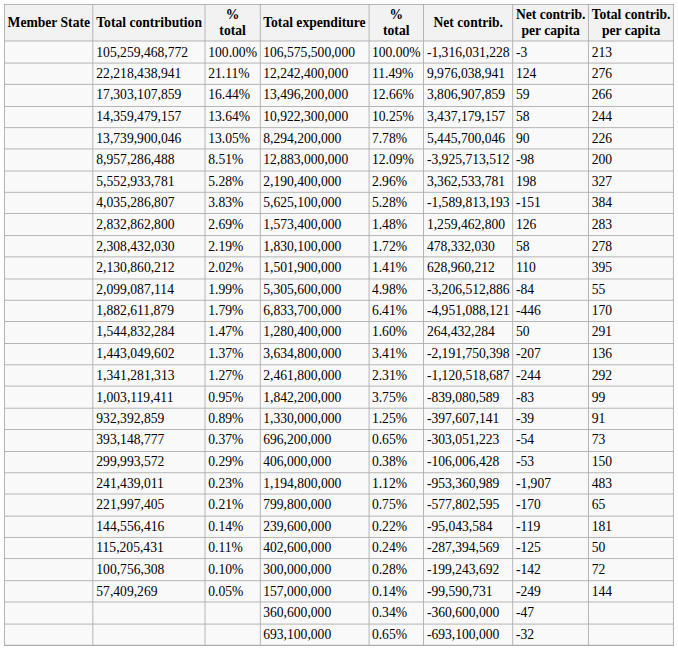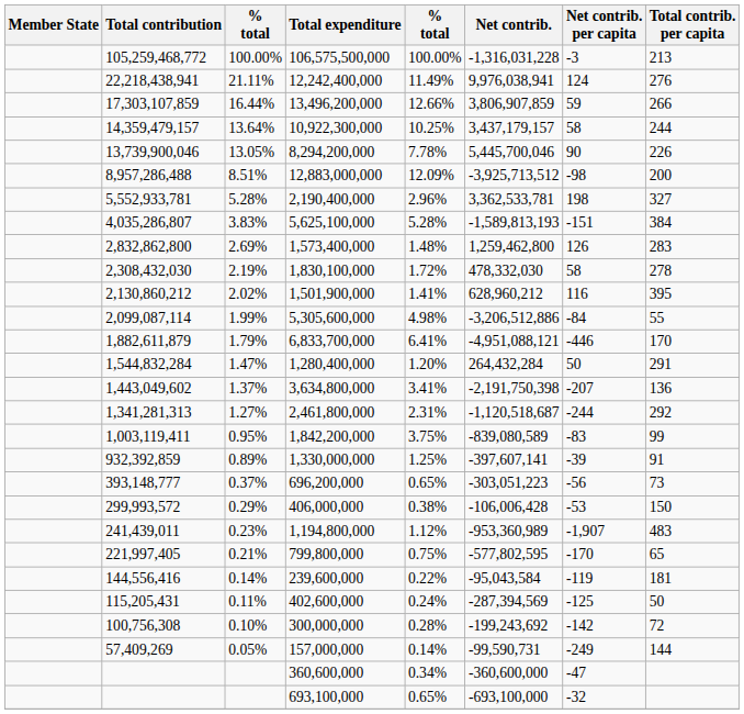 <table class="wikitable sortable col1left" >
 <tr>
 <th>Member State</th>
 <th>Total contribution</th>
 <th>%<br>total</th>
 <th>Total expenditure</th>
 <th>%<br>total</th>
 <th>Net contrib.</th>
 <th>Net contrib.<br>per capita</th>
 <th>Total contrib.<br>per capita</th>
 </tr>
 <tr>
 <td></td>
 <td>105,259,468,772</td>
 <td>100.00%</td>
 <td>106,575,500,000</td>
 <td>100.00%</td>
 <td>-1,316,031,228</td>
 <td>-3</td>
 <td>213</td>
 </tr>
 <tr>
 <td></td>
 <td>22,218,438,941</td>
 <td>21.11%</td>
 <td>12,242,400,000</td>
 <td>11.49%</td>
 <td>9,976,038,941</td>
 <td>124</td>
 <td>276</td>
 </tr>
 <tr>
 <td></td>
 <td>17,303,107,859</td>
 <td>16.44%</td>
 <td>13,496,200,000</td>
 <td>12.66%</td>
 <td>3,806,907,859</td>
 <td>59</td>
 <td>266</td>
 </tr>
 <tr>
 <td></td>
 <td>14,359,479,157</td>
 <td>13.64%</td>
 <td>10,922,300,000</td>
 <td>10.25%</td>
 <td>3,437,179,157</td>
 <td>58</td>
 <td>244</td>
 </tr>
 <tr>
 <td></td>
 <td>13,739,900,046</td>
 <td>13.05%</td>
 <td>8,294,200,000</td>
 <td>7.78%</td>
 <td>5,445,700,046</td>
 <td>90</td>
 <td>226</td>
 </tr>
 <tr>
 <td></td>
 <td>8,957,286,488</td>
 <td>8.51%</td>
 <td>12,883,000,000</td>
 <td>12.09%</td>
 <td>-3,925,713,512</td>
 <td>-98</td>
 <td>200</td>
 </tr>
 <tr>
 <td></td>
 <td>5,552,933,781</td>
 <td>5.28%</td>
 <td>2,190,400,000</td>
 <td>2.96%</td>
 <td>3,362,533,781</td>
 <td>198</td>
 <td>327</td>
 </tr>
 <tr>
 <td></td>
 <td>4,035,286,807</td>
 <td>3.83%</td>
 <td>5,625,100,000</td>
 <td>5.28%</td>
 <td>-1,589,813,193</td>
 <td>-151</td>
 <td>384</td>
 </tr>
 <tr>
 <td></td>
 <td>2,832,862,800</td>
 <td>2.69%</td>
 <td>1,573,400,000</td>
 <td>1.48%</td>
 <td>1,259,462,800</td>
 <td>126</td>
 <td>283</td>
 </tr>
 <tr>
 <td></td>
 <td>2,308,432,030</td>
 <td>2.19%</td>
 <td>1,830,100,000</td>
 <td>1.72%</td>
 <td>478,332,030</td>
 <td>58</td>
 <td>278</td>
 </tr>
 <tr>
 <td></td>
 <td>2,130,860,212</td>
 <td>2.02%</td>
 <td>1,501,900,000</td>
 <td>1.41%</td>
 <td>628,960,212</td>
-<td>110</td>
+<td>116</td>
 <td>395</td>
 </tr>
 <tr>
 <td></td>
 <td>2,099,087,114</td>
 <td>1.99%</td>
 <td>5,305,600,000</td>
 <td>4.98%</td>
 <td>-3,206,512,886</td>
 <td>-84</td>
 <td>55</td>
 </tr>
 <tr>
 <td></td>
 <td>1,882,611,879</td>
 <td>1.79%</td>
 <td>6,833,700,000</td>
 <td>6.41%</td>
 <td>-4,951,088,121</td>
 <td>-446</td>
 <td>170</td>
 </tr>
 <tr>
 <td></td>
 <td>1,544,832,284</td>
 <td>1.47%</td>
 <td>1,280,400,000</td>
-<td>1.60%</td>
+<td>1.20%</td>
 <td>264,432,284</td>
 <td>50</td>
 <td>291</td>
 </tr>
 <tr>
 <td></td>
 <td>1,443,049,602</td>
 <td>1.37%</td>
 <td>3,634,800,000</td>
 <td>3.41%</td>
 <td>-2,191,750,398</td>
 <td>-207</td>
 <td>136</td>
 </tr>
 <tr>
 <td></td>
 <td>1,341,281,313</td>
 <td>1.27%</td>
 <td>2,461,800,000</td>
 <td>2.31%</td>
 <td>-1,120,518,687</td>
 <td>-244</td>
 <td>292</td>
 </tr>
 <tr>
 <td></td>
 <td>1,003,119,411</td>
 <td>0.95%</td>
 <td>1,842,200,000</td>
 <td>3.75%</td>
 <td>-839,080,589</td>
 <td>-83</td>
 <td>99</td>
 </tr>
 <tr>
 <td></td>
 <td>932,392,859</td>
 <td>0.89%</td>
 <td>1,330,000,000</td>
 <td>1.25%</td>
 <td>-397,607,141</td>
 <td>-39</td>
 <td>91</td>
 </tr>
 <tr>
 <td></td>
 <td>393,148,777</td>
 <td>0.37%</td>
 <td>696,200,000</td>
 <td>0.65%</td>
 <td>-303,051,223</td>
-<td>-54</td>
+<td>-56</td>
 <td>73</td>
 </tr>
 <tr>
 <td></td>
 <td>299,993,572</td>
 <td>0.29%</td>
 <td>406,000,000</td>
 <td>0.38%</td>
 <td>-106,006,428</td>
 <td>-53</td>
 <td>150</td>
 </tr>
 <tr>
 <td></td>
 <td>241,439,011</td>
 <td>0.23%</td>
 <td>1,194,800,000</td>
 <td>1.12%</td>
 <td>-953,360,989</td>
 <td>-1,907</td>
 <td>483</td>
 </tr>
 <tr>
 <td></td>
 <td>221,997,405</td>
 <td>0.21%</td>
 <td>799,800,000</td>
 <td>0.75%</td>
 <td>-577,802,595</td>
 <td>-170</td>
 <td>65</td>
 </tr>
 <tr>
 <td></td>
 <td>144,556,416</td>
 <td>0.14%</td>
 <td>239,600,000</td>
 <td>0.22%</td>
 <td>-95,043,584</td>
 <td>-119</td>
 <td>181</td>
 </tr>
 <tr>
 <td></td>
 <td>115,205,431</td>
 <td>0.11%</td>
 <td>402,600,000</td>
 <td>0.24%</td>
 <td>-287,394,569</td>
 <td>-125</td>
 <td>50</td>
 </tr>
 <tr>
 <td></td>
 <td>100,756,308</td>
 <td>0.10%</td>
 <td>300,000,000</td>
 <td>0.28%</td>
 <td>-199,243,692</td>
 <td>-142</td>
 <td>72</td>
 </tr>
 <tr>
 <td></td>
 <td>57,409,269</td>
 <td>0.05%</td>
 <td>157,000,000</td>
 <td>0.14%</td>
 <td>-99,590,731</td>
 <td>-249</td>
 <td>144</td>
 </tr>
 <tr>
 <td></td>
 <td></td>
 <td></td>
 <td>360,600,000</td>
 <td>0.34%</td>
 <td>-360,600,000</td>
 <td>-47</td>
 <td></td>
 </tr>
 <tr>
 <td></td>
 <td></td>
 <td></td>
 <td>693,100,000</td>
 <td>0.65%</td>
 <td>-693,100,000</td>
 <td>-32</td>
 <td></td>
 </tr>
 <tr>
 </tr>
 </table>
